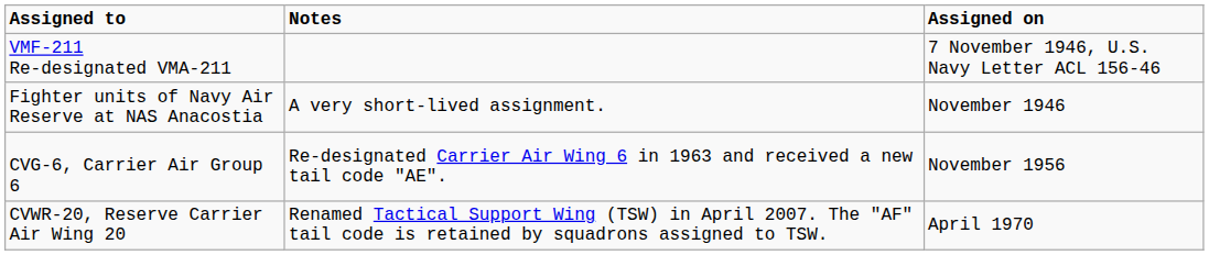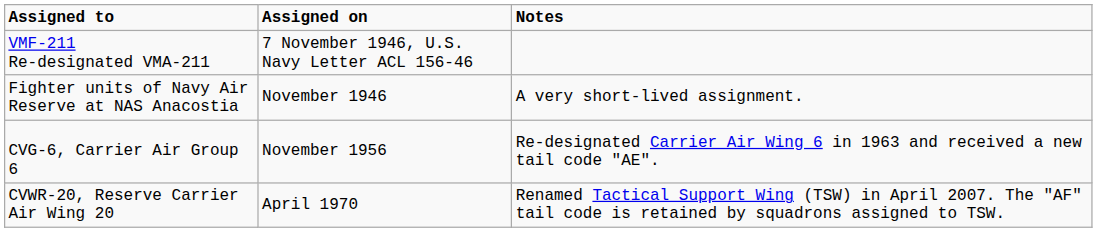 <table class="wikitable" style="width: 70%;">
 <tr>
 <td style="width: 200px;"><strong>Assigned to</strong></td>
+<td style="width: 200px;"><strong>Assigned on</strong></td>
 <td><strong>Notes</strong></td>
-<td style="width: 200px;"><strong>Assigned on</strong></td>
 </tr>
 <tr>
 <td><a href='#'>VMF-211</a><br>Re-designated VMA-211</td>
+<td>7 November 1946, U.S. Navy Letter ACL 156-46</td>
 <td></td>
-<td>7 November 1946, U.S. Navy Letter ACL 156-46</td>
 </tr>
 <tr>
 <td>Fighter units of Navy Air Reserve at NAS Anacostia</td>
+<td>November 1946</td>
 <td>A very short-lived assignment.</td>
-<td>November 1946</td>
 </tr>
 <tr>
 <td><br>CVG-6, Carrier Air Group 6</td>
+<td>November 1956</td>
 <td>Re-designated <a href='#'>Carrier Air Wing 6</a> in 1963 and received a new tail code "AE".</td>
-<td>November 1956</td>
 </tr>
 <tr>
 <td>CVWR-20, Reserve Carrier Air Wing 20</td>
+<td>April 1970</td>
 <td>Renamed <a href='#'>Tactical Support Wing</a> (TSW) in April 2007. The "AF" tail code is retained by squadrons assigned to TSW.</td>
-<td>April 1970</td>
 </tr>
 </table>
